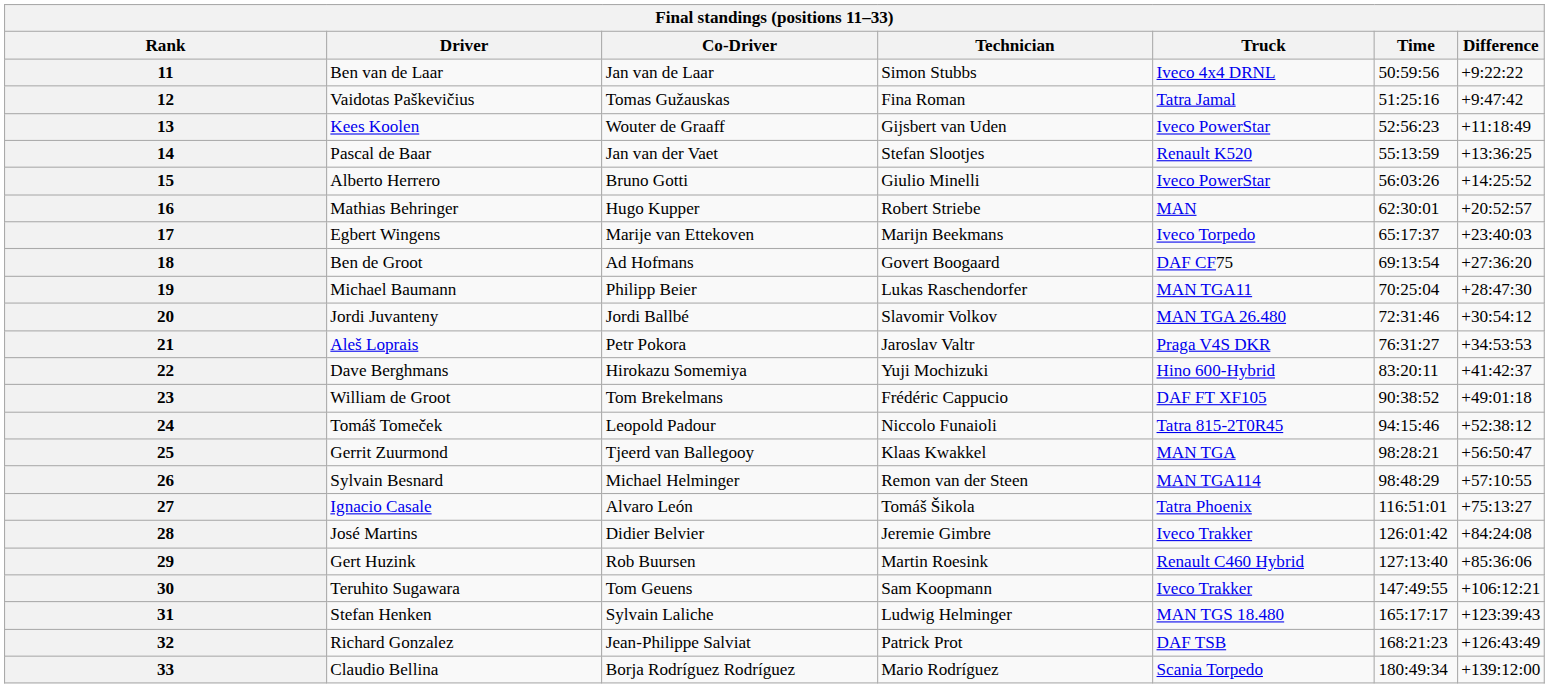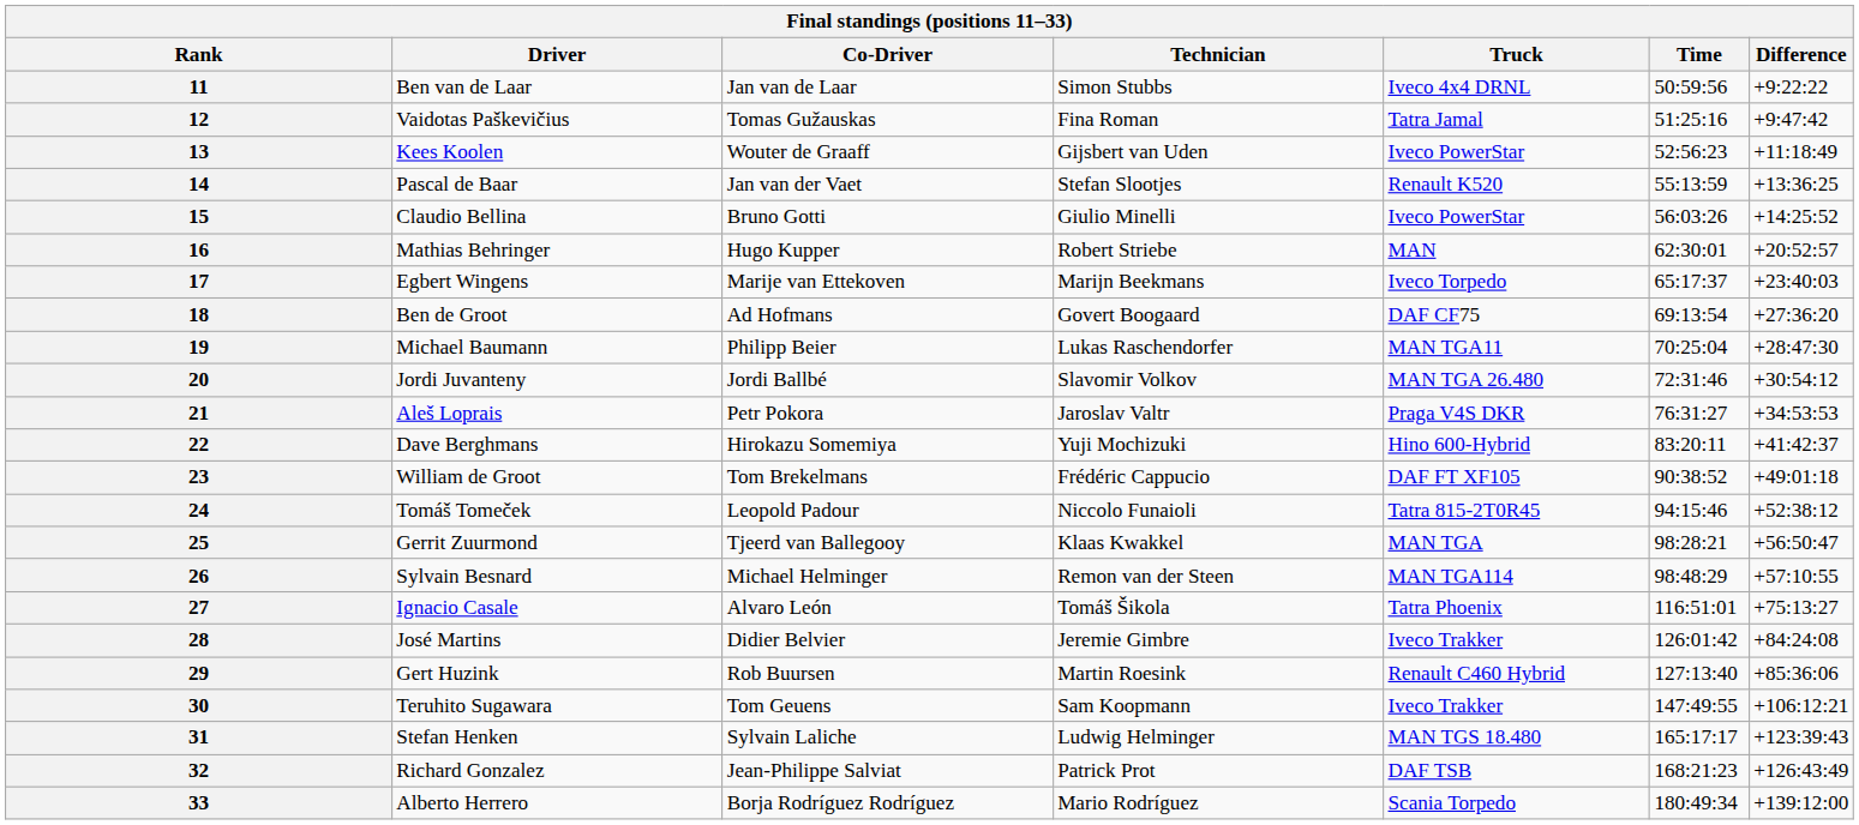 <table class="collapsible collapsed wikitable" style="width:90em;margin-top:-1px;">
 <tr>
 <th colspan="7">Final standings (positions 11–33)</th>
 </tr>
 <tr>
 <th>Rank</th>
 <th style="width:250px;">Driver</th>
 <th style="width:250px;">Co-Driver</th>
 <th style="width:250px;">Technician</th>
 <th style="width:200px;">Truck</th>
 <th style="width:70px;">Time</th>
 <th style="width:70px;">Difference</th>
 </tr>
 <tr>
 <th>11</th>
 <td> Ben van de Laar</td>
 <td> Jan van de Laar</td>
 <td> Simon Stubbs</td>
 <td><a href='#'>Iveco 4x4 DRNL</a></td>
 <td>50:59:56</td>
 <td>+9:22:22</td>
 </tr>
 <tr>
 <th>12</th>
 <td> Vaidotas Paškevičius</td>
 <td> Tomas Gužauskas</td>
 <td> Fina Roman</td>
 <td><a href='#'>Tatra Jamal</a></td>
 <td>51:25:16</td>
 <td>+9:47:42</td>
 </tr>
 <tr>
 <th>13</th>
 <td> <a href='#'>Kees Koolen</a></td>
 <td> Wouter de Graaff</td>
 <td> Gijsbert van Uden</td>
 <td><a href='#'>Iveco PowerStar</a></td>
 <td>52:56:23</td>
 <td>+11:18:49</td>
 </tr>
 <tr>
 <th>14</th>
 <td> Pascal de Baar</td>
 <td> Jan van der Vaet</td>
 <td> Stefan Slootjes</td>
 <td><a href='#'>Renault K520</a></td>
 <td>55:13:59</td>
 <td>+13:36:25</td>
 </tr>
 <tr>
 <th>15</th>
-<td> Alberto Herrero</td>
+<td> Claudio Bellina</td>
 <td> Bruno Gotti</td>
 <td> Giulio Minelli</td>
 <td><a href='#'>Iveco PowerStar</a></td>
 <td>56:03:26</td>
 <td>+14:25:52</td>
 </tr>
 <tr>
 <th>16</th>
 <td> Mathias Behringer</td>
 <td> Hugo Kupper</td>
 <td> Robert Striebe</td>
 <td><a href='#'>MAN</a></td>
 <td>62:30:01</td>
 <td>+20:52:57</td>
 </tr>
 <tr>
 <th>17</th>
 <td> Egbert Wingens</td>
 <td> Marije van Ettekoven</td>
 <td> Marijn Beekmans</td>
 <td><a href='#'>Iveco Torpedo</a></td>
 <td>65:17:37</td>
 <td>+23:40:03</td>
 </tr>
 <tr>
 <th>18</th>
 <td> Ben de Groot</td>
 <td> Ad Hofmans</td>
 <td> Govert Boogaard</td>
 <td><a href='#'>DAF CF</a>75</td>
 <td>69:13:54</td>
 <td>+27:36:20</td>
 </tr>
 <tr>
 <th>19</th>
 <td> Michael Baumann</td>
 <td> Philipp Beier</td>
 <td> Lukas Raschendorfer</td>
 <td><a href='#'>MAN TGA11</a></td>
 <td>70:25:04</td>
 <td>+28:47:30</td>
 </tr>
 <tr>
 <th>20</th>
 <td> Jordi Juvanteny</td>
 <td> Jordi Ballbé</td>
 <td> Slavomir Volkov</td>
 <td><a href='#'>MAN TGA 26.480</a></td>
 <td>72:31:46</td>
 <td>+30:54:12</td>
 </tr>
 <tr>
 <th>21</th>
 <td> <a href='#'>Aleš Loprais</a></td>
 <td> Petr Pokora</td>
 <td> Jaroslav Valtr</td>
 <td><a href='#'>Praga V4S DKR</a></td>
 <td>76:31:27</td>
 <td>+34:53:53</td>
 </tr>
 <tr>
 <th>22</th>
 <td> Dave Berghmans</td>
 <td> Hirokazu Somemiya</td>
 <td> Yuji Mochizuki</td>
 <td><a href='#'>Hino 600-Hybrid</a></td>
 <td>83:20:11</td>
 <td>+41:42:37</td>
 </tr>
 <tr>
 <th>23</th>
 <td> William de Groot</td>
 <td> Tom Brekelmans</td>
 <td> Frédéric Cappucio</td>
 <td><a href='#'>DAF FT XF105</a></td>
 <td>90:38:52</td>
 <td>+49:01:18</td>
 </tr>
 <tr>
 <th>24</th>
 <td> Tomáš Tomeček</td>
 <td> Leopold Padour</td>
 <td> Niccolo Funaioli</td>
 <td><a href='#'>Tatra 815-2T0R45</a></td>
 <td>94:15:46</td>
 <td>+52:38:12</td>
 </tr>
 <tr>
 <th>25</th>
 <td> Gerrit Zuurmond</td>
 <td> Tjeerd van Ballegooy</td>
 <td> Klaas Kwakkel</td>
 <td><a href='#'>MAN TGA</a></td>
 <td>98:28:21</td>
 <td>+56:50:47</td>
 </tr>
 <tr>
 <th>26</th>
 <td> Sylvain Besnard</td>
 <td> Michael Helminger</td>
 <td> Remon van der Steen</td>
 <td><a href='#'>MAN TGA114</a></td>
 <td>98:48:29</td>
 <td>+57:10:55</td>
 </tr>
 <tr>
 <th>27</th>
 <td> <a href='#'>Ignacio Casale</a></td>
 <td> Alvaro León</td>
 <td> Tomáš Šikola</td>
 <td><a href='#'>Tatra Phoenix</a></td>
 <td>116:51:01</td>
 <td>+75:13:27</td>
 </tr>
 <tr>
 <th>28</th>
 <td> José Martins</td>
 <td> Didier Belvier</td>
 <td> Jeremie Gimbre</td>
 <td><a href='#'>Iveco Trakker</a></td>
 <td>126:01:42</td>
 <td>+84:24:08</td>
 </tr>
 <tr>
 <th>29</th>
 <td> Gert Huzink</td>
 <td> Rob Buursen</td>
 <td> Martin Roesink</td>
 <td><a href='#'>Renault C460 Hybrid</a></td>
 <td>127:13:40</td>
 <td>+85:36:06</td>
 </tr>
 <tr>
 <th>30</th>
 <td> Teruhito Sugawara</td>
 <td> Tom Geuens</td>
 <td> Sam Koopmann</td>
 <td><a href='#'>Iveco Trakker</a></td>
 <td>147:49:55</td>
 <td>+106:12:21</td>
 </tr>
 <tr>
 <th>31</th>
 <td> Stefan Henken</td>
 <td> Sylvain Laliche</td>
 <td> Ludwig Helminger</td>
 <td><a href='#'>MAN TGS 18.480</a></td>
 <td>165:17:17</td>
 <td>+123:39:43</td>
 </tr>
 <tr>
 <th>32</th>
 <td> Richard Gonzalez</td>
 <td> Jean-Philippe Salviat</td>
 <td> Patrick Prot</td>
 <td><a href='#'>DAF TSB</a></td>
 <td>168:21:23</td>
 <td>+126:43:49</td>
 </tr>
 <tr>
 <th>33</th>
-<td> Claudio Bellina</td>
+<td> Alberto Herrero</td>
 <td> Borja Rodríguez Rodríguez</td>
 <td> Mario Rodríguez</td>
 <td><a href='#'>Scania Torpedo</a></td>
 <td>180:49:34</td>
 <td>+139:12:00</td>
 </tr>
 </table>
